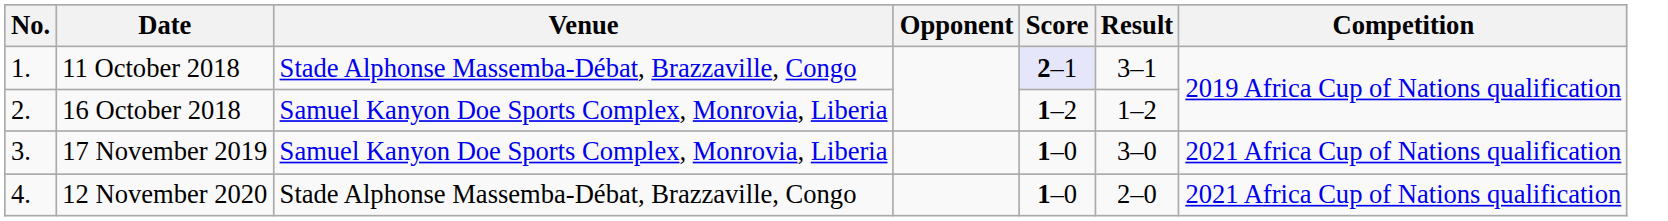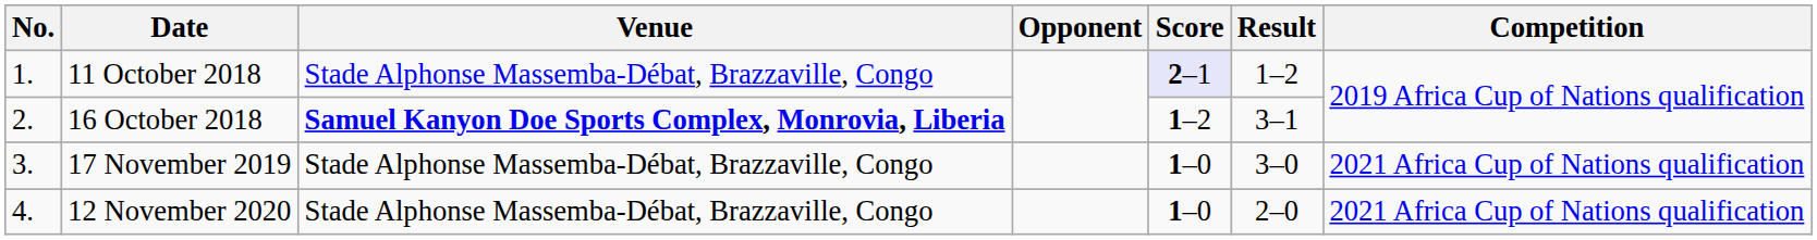 <table class="wikitable" style="font-size:100%;">
 <tr>
 <th>No.</th>
 <th>Date</th>
 <th>Venue</th>
 <th>Opponent</th>
 <th>Score</th>
 <th>Result</th>
 <th>Competition</th>
 </tr>
 <tr>
 <td>1.</td>
 <td>11 October 2018</td>
 <td><a href='#'>Stade Alphonse Massemba-Débat</a>, <a href='#'>Brazzaville</a>, <a href='#'>Congo</a></td>
 <td rowspan=2></td>
 <td align=center style="background: lavender;"><strong>2</strong>–1</td>
-<td align=center>3–1</td>
+<td align=center>1–2</td>
 <td rowspan=2><a href='#'>2019 Africa Cup of Nations qualification</a></td>
 </tr>
 <tr>
 <td>2.</td>
 <td>16 October 2018</td>
-<td><a href='#'>Samuel Kanyon Doe Sports Complex</a>, <a href='#'>Monrovia</a>, <a href='#'>Liberia</a></td>
+<td><strong><a href='#'>Samuel Kanyon Doe Sports Complex</a>, <a href='#'>Monrovia</a>, <a href='#'>Liberia</a></strong></td>
 <td align=center><strong>1</strong>–2</td>
-<td align=center>1–2</td>
+<td align=center>3–1</td>
 </tr>
 <tr>
 <td>3.</td>
 <td>17 November 2019</td>
-<td><a href='#'>Samuel Kanyon Doe Sports Complex</a>, <a href='#'>Monrovia</a>, <a href='#'>Liberia</a></td>
+<td>Stade Alphonse Massemba-Débat, Brazzaville, Congo</td>
 <td></td>
 <td align=center><strong>1</strong>–0</td>
 <td align=center>3–0</td>
 <td><a href='#'>2021 Africa Cup of Nations qualification</a></td>
 </tr>
 <tr>
 <td>4.</td>
 <td>12 November 2020</td>
 <td>Stade Alphonse Massemba-Débat, Brazzaville, Congo</td>
 <td></td>
 <td align=center><strong>1</strong>–0</td>
 <td align=center>2–0</td>
 <td><a href='#'>2021 Africa Cup of Nations qualification</a></td>
 </tr>
 </table>
